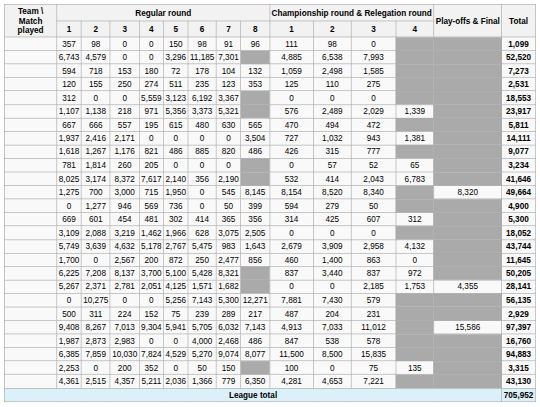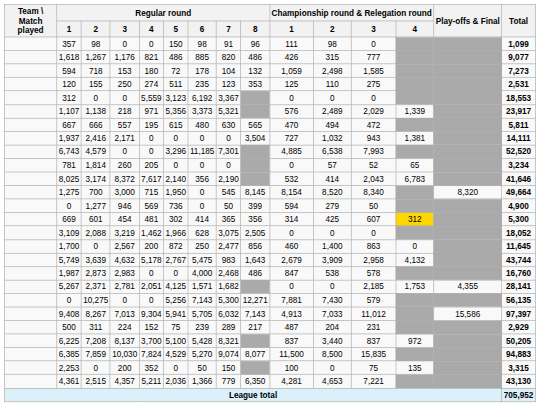 <table class="wikitable sortable" style="font-size: 80%; text-align:center;">
 <tr>
 <th style="width:76px;" rowspan="2">Team \ Match played</th>
 <th colspan="8">Regular round</th>
 <th colspan="4">Championship round & Relegation round</th>
 <th rowspan="2">Play-offs & Final</th>
 <th rowspan="2">Total</th>
 </tr>
 <tr>
 <th align=center>1</th>
 <th align=center>2</th>
 <th align=center>3</th>
 <th align=center>4</th>
 <th align=center>5</th>
 <th align=center>6</th>
 <th align=center>7</th>
 <th align=center>8</th>
 <th align=center>1</th>
 <th align=center>2</th>
 <th align=center>3</th>
 <th align=center>4</th>
 </tr>
 <tr align=center>
 <td align=left></td>
 <td>357</td>
 <td>98</td>
 <td>0</td>
 <td>0</td>
 <td>150</td>
 <td>98</td>
 <td>91</td>
 <td>96</td>
 <td>111</td>
 <td>98</td>
 <td>0</td>
 <td bgcolor=#aaa></td>
 <td bgcolor=#aaa></td>
 <td><strong>1,099</strong></td>
 </tr>
 <tr align=center>
 <td align=left></td>
-<td>6,743</td>
-<td>4,579</td>
-<td>0</td>
-<td>0</td>
-<td>3,296</td>
-<td>11,185</td>
-<td>7,301</td>
-<td bgcolor=#aaa></td>
-<td>4,885</td>
-<td>6,538</td>
-<td>7,993</td>
+<td>1,618</td>
+<td>1,267</td>
+<td>1,176</td>
+<td>821</td>
+<td>486</td>
+<td>885</td>
+<td>820</td>
+<td>486</td>
+<td>426</td>
+<td>315</td>
+<td>777</td>
 <td bgcolor=#aaa></td>
 <td bgcolor=#aaa></td>
-<td><strong>52,520</strong></td>
+<td><strong>9,077</strong></td>
 </tr>
 <tr align=center>
 <td align=left></td>
 <td>594</td>
 <td>718</td>
 <td>153</td>
 <td>180</td>
 <td>72</td>
 <td>178</td>
 <td>104</td>
 <td>132</td>
 <td>1,059</td>
 <td>2,498</td>
 <td>1,585</td>
 <td bgcolor=#aaa></td>
 <td bgcolor=#aaa></td>
 <td><strong>7,273</strong></td>
 </tr>
 <tr align=center>
 <td align=left></td>
 <td>120</td>
 <td>155</td>
 <td>250</td>
 <td>274</td>
 <td>511</td>
 <td>235</td>
 <td>123</td>
 <td>353</td>
 <td>125</td>
 <td>110</td>
 <td>275</td>
 <td bgcolor=#aaa></td>
 <td bgcolor=#aaa></td>
 <td><strong>2,531</strong></td>
 </tr>
 <tr align=center>
 <td align=left></td>
 <td>312</td>
 <td>0</td>
 <td>0</td>
 <td>5,559</td>
 <td>3,123</td>
 <td>6,192</td>
 <td>3,367</td>
 <td bgcolor=#aaa></td>
 <td>0</td>
 <td>0</td>
 <td>0</td>
 <td bgcolor=#aaa></td>
 <td bgcolor=#aaa></td>
 <td><strong>18,553</strong></td>
 </tr>
 <tr align=center>
 <td align=left></td>
 <td>1,107</td>
 <td>1,138</td>
 <td>218</td>
 <td>971</td>
 <td>5,356</td>
 <td>3,373</td>
 <td>5,321</td>
 <td bgcolor=#aaa></td>
 <td>576</td>
 <td>2,489</td>
 <td>2,029</td>
 <td>1,339</td>
 <td bgcolor=#aaa></td>
 <td><strong>23,917</strong></td>
 </tr>
 <tr align=center>
 <td align=left></td>
 <td>667</td>
 <td>666</td>
 <td>557</td>
 <td>195</td>
 <td>615</td>
 <td>480</td>
 <td>630</td>
 <td>565</td>
 <td>470</td>
 <td>494</td>
 <td>472</td>
 <td bgcolor=#aaa></td>
 <td bgcolor=#aaa></td>
 <td><strong>5,811</strong></td>
 </tr>
 <tr align=center>
 <td align=left></td>
 <td>1,937</td>
 <td>2,416</td>
 <td>2,171</td>
 <td>0</td>
 <td>0 </td>
 <td>0</td>
 <td>0</td>
 <td>3,504</td>
 <td>727</td>
 <td>1,032</td>
 <td>943</td>
 <td>1,381</td>
 <td bgcolor=#aaa></td>
 <td><strong>14,111</strong></td>
 </tr>
 <tr align=center>
 <td align=left></td>
-<td>1,618</td>
-<td>1,267</td>
-<td>1,176</td>
-<td>821</td>
-<td>486</td>
-<td>885</td>
-<td>820</td>
-<td>486</td>
-<td>426</td>
-<td>315</td>
-<td>777</td>
+<td>6,743</td>
+<td>4,579</td>
+<td>0</td>
+<td>0</td>
+<td>3,296</td>
+<td>11,185</td>
+<td>7,301</td>
+<td bgcolor=#aaa></td>
+<td>4,885</td>
+<td>6,538</td>
+<td>7,993</td>
 <td bgcolor=#aaa></td>
 <td bgcolor=#aaa></td>
-<td><strong>9,077</strong></td>
+<td><strong>52,520</strong></td>
 </tr>
 <tr align=center>
 <td align=left></td>
 <td>781</td>
 <td>1,814</td>
 <td>260</td>
 <td>205</td>
 <td>0</td>
 <td>0</td>
 <td>0</td>
 <td bgcolor=#aaa></td>
 <td>0</td>
 <td>57</td>
 <td>52</td>
 <td>65</td>
 <td bgcolor=#aaa></td>
 <td><strong>3,234</strong></td>
 </tr>
 <tr align=center>
 <td align=left></td>
 <td>8,025</td>
 <td>3,174</td>
 <td>8,372</td>
 <td>7,617</td>
 <td>2,140</td>
 <td>356</td>
 <td>2,190</td>
 <td bgcolor=#aaa></td>
 <td>532</td>
 <td>414</td>
 <td>2,043</td>
 <td>6,783</td>
 <td bgcolor=#aaa></td>
 <td><strong>41,646</strong></td>
 </tr>
 <tr align=center>
 <td align=left></td>
 <td>1,275</td>
 <td>700</td>
 <td>3,000</td>
 <td>715</td>
 <td>1,950</td>
 <td>0</td>
 <td>545</td>
 <td>8,145</td>
 <td>8,154</td>
 <td>8,520</td>
 <td>8,340</td>
 <td bgcolor=#aaa></td>
 <td>8,320</td>
 <td><strong>49,664</strong></td>
 </tr>
 <tr align=center>
 <td align=left></td>
 <td>0</td>
 <td>1,277</td>
 <td>946</td>
 <td>569</td>
 <td>736</td>
 <td>0</td>
 <td>50</td>
 <td>399</td>
 <td>594</td>
 <td>279</td>
 <td>50</td>
 <td bgcolor=#aaa></td>
 <td bgcolor=#aaa></td>
 <td><strong>4,900</strong></td>
 </tr>
 <tr align=center>
 <td align=left></td>
 <td>669</td>
 <td>601</td>
 <td>454</td>
 <td>481</td>
 <td>302</td>
 <td>414</td>
 <td>365</td>
 <td>356</td>
 <td>314</td>
 <td>425</td>
 <td>607</td>
-<td>312</td>
+<td style="background: gold;">312</td>
 <td bgcolor=#aaa></td>
 <td><strong>5,300</strong></td>
 </tr>
 <tr align=center>
 <td align=left></td>
 <td>3,109</td>
 <td>2,088</td>
 <td>3,219</td>
 <td>1,462</td>
 <td>1,966</td>
 <td>628</td>
 <td>3,075</td>
 <td>2,505</td>
 <td>0</td>
 <td>0</td>
 <td>0</td>
 <td bgcolor=#aaa></td>
 <td bgcolor=#aaa></td>
 <td><strong>18,052</strong></td>
 </tr>
 <tr align=center>
 <td align=left></td>
-<td>5,749</td>
-<td>3,639</td>
-<td>4,632</td>
-<td>5,178</td>
-<td>2,767</td>
-<td>5,475</td>
-<td>983</td>
-<td>1,643</td>
-<td>2,679</td>
-<td>3,909</td>
-<td>2,958</td>
-<td>4,132</td>
-<td bgcolor=#aaa></td>
-<td><strong>43,744</strong></td>
-</tr>
-<tr align=center>
-<td align=left></td>
 <td>1,700</td>
 <td>0</td>
 <td>2,567</td>
 <td>200</td>
 <td>872</td>
 <td>250</td>
 <td>2,477</td>
 <td>856</td>
 <td>460</td>
 <td>1,400</td>
 <td>863</td>
 <td>0</td>
 <td bgcolor=#aaa></td>
 <td><strong>11,645</strong></td>
 </tr>
 <tr align=center>
 <td align=left></td>
-<td>6,225</td>
-<td>7,208</td>
-<td>8,137</td>
-<td>3,700</td>
-<td>5,100</td>
-<td>5,428</td>
-<td>8,321</td>
+<td>5,749</td>
+<td>3,639</td>
+<td>4,632</td>
+<td>5,178</td>
+<td>2,767</td>
+<td>5,475</td>
+<td>983</td>
+<td>1,643</td>
+<td>2,679</td>
+<td>3,909</td>
+<td>2,958</td>
+<td>4,132</td>
 <td bgcolor=#aaa></td>
-<td>837</td>
-<td>3,440</td>
-<td>837</td>
-<td>972</td>
+<td><strong>43,744</strong></td>
+</tr>
+<tr>
+<td align=left></td>
+<td>1,987</td>
+<td>2,873</td>
+<td>2,983</td>
+<td>0 </td>
+<td>0</td>
+<td>4,000</td>
+<td>2,468</td>
+<td>486</td>
+<td>847</td>
+<td>538</td>
+<td>578</td>
 <td bgcolor=#aaa></td>
-<td><strong>50,205</strong></td>
+<td bgcolor=#aaa></td>
+<td><strong>16,760</strong></td>
 </tr>
 <tr>
 <td align=left></td>
 <td>5,267</td>
 <td>2,371</td>
 <td>2,781</td>
 <td>2,051</td>
 <td>4,125</td>
 <td>1,571</td>
 <td>1,682</td>
 <td bgcolor=#aaa></td>
 <td>0</td>
 <td>0</td>
 <td>2,185</td>
 <td>1,753</td>
 <td>4,355</td>
 <td><strong>28,141</strong></td>
 </tr>
 <tr>
 <td align=left></td>
 <td>0</td>
 <td>10,275</td>
 <td>0 </td>
 <td>0</td>
 <td>5,256</td>
 <td>7,143</td>
 <td>5,300</td>
 <td>12,271</td>
 <td>7,881</td>
 <td>7,430</td>
 <td>579</td>
 <td bgcolor=#aaa></td>
 <td bgcolor=#aaa></td>
 <td><strong>56,135</strong></td>
 </tr>
 <tr>
 <td align=left></td>
-<td>500</td>
-<td>311</td>
-<td>224</td>
-<td>152</td>
-<td>75</td>
-<td>239</td>
-<td>289</td>
-<td>217</td>
-<td>487</td>
-<td>204</td>
-<td>231</td>
-<td bgcolor=#aaa></td>
-<td bgcolor=#aaa></td>
-<td><strong>2,929</strong></td>
-</tr>
-<tr>
-<td align=left></td>
 <td>9,408</td>
 <td>8,267</td>
 <td>7,013</td>
 <td>9,304</td>
 <td>5,941</td>
 <td>5,705</td>
 <td>6,032</td>
 <td>7,143</td>
 <td>4,913</td>
 <td>7,033</td>
 <td>11,012</td>
 <td bgcolor=#aaa></td>
 <td>15,586</td>
 <td><strong>97,397</strong></td>
 </tr>
 <tr>
 <td align=left></td>
-<td>1,987</td>
-<td>2,873</td>
-<td>2,983</td>
-<td>0 </td>
-<td>0</td>
-<td>4,000</td>
-<td>2,468</td>
-<td>486</td>
-<td>847</td>
-<td>538</td>
-<td>578</td>
+<td>500</td>
+<td>311</td>
+<td>224</td>
+<td>152</td>
+<td>75</td>
+<td>239</td>
+<td>289</td>
+<td>217</td>
+<td>487</td>
+<td>204</td>
+<td>231</td>
 <td bgcolor=#aaa></td>
 <td bgcolor=#aaa></td>
-<td><strong>16,760</strong></td>
+<td><strong>2,929</strong></td>
+</tr>
+<tr align=center>
+<td align=left></td>
+<td>6,225</td>
+<td>7,208</td>
+<td>8,137</td>
+<td>3,700</td>
+<td>5,100</td>
+<td>5,428</td>
+<td>8,321</td>
+<td bgcolor=#aaa></td>
+<td>837</td>
+<td>3,440</td>
+<td>837</td>
+<td>972</td>
+<td bgcolor=#aaa></td>
+<td><strong>50,205</strong></td>
 </tr>
 <tr>
 <td align=left></td>
 <td>6,385</td>
 <td>7,859</td>
 <td>10,030</td>
 <td>7,824</td>
 <td>4,529</td>
 <td>5,270</td>
 <td>9,074</td>
 <td>8,077</td>
 <td>11,500</td>
 <td>8,500</td>
 <td>15,835</td>
 <td bgcolor=#aaa></td>
 <td bgcolor=#aaa></td>
 <td><strong>94,883</strong></td>
 </tr>
 <tr>
 <td align=left></td>
 <td>2,253</td>
 <td>0</td>
 <td>200</td>
 <td>352</td>
 <td>0</td>
 <td>50</td>
 <td>150</td>
 <td bgcolor=#aaa></td>
 <td>100</td>
 <td>0</td>
 <td>75</td>
 <td>135</td>
 <td bgcolor=#aaa></td>
 <td><strong>3,315</strong></td>
 </tr>
 <tr>
 <td align=left></td>
 <td>4,361</td>
 <td>2,515</td>
 <td>4,357</td>
 <td>5,211</td>
 <td>2,036</td>
 <td>1,366</td>
 <td>779</td>
 <td>6,350</td>
 <td>4,281</td>
 <td>4,653</td>
 <td>7,221</td>
 <td bgcolor=#aaa></td>
 <td bgcolor=#aaa></td>
 <td><strong>43,130</strong></td>
 </tr>
 <tr>
 <th !  style="color:black; background:#dcf0fa;" colspan=14>League total</th>
 <th style="color:black; background:#dcf0fa;">705,952</th>
 </tr>
 </table>
